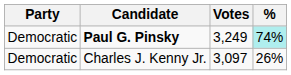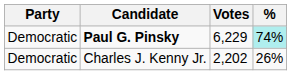 <table class="wikitable">
 <tr>
 <th>Party</th>
 <th>Candidate</th>
 <th>Votes</th>
 <th>%</th>
 </tr>
 <tr>
 <td>Democratic</td>
 <td><strong>Paul G. Pinsky</strong></td>
-<td>3,249</td>
+<td>6,229</td>
 <td style="background: paleturquoise;">74%</td>
 </tr>
 <tr>
 <td>Democratic</td>
 <td>Charles J. Kenny Jr.</td>
-<td>3,097</td>
+<td>2,202</td>
 <td>26%</td>
 </tr>
 </table>
